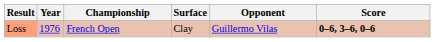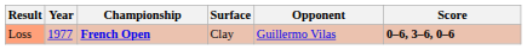 <table class='sortable wikitable'>
 <tr>
 <th style="width:40px">Result</th>
 <th style="width:35px">Year</th>
 <th style="width:160px">Championship</th>
 <th style="width:50px">Surface</th>
 <th style="width:160px">Opponent</th>
 <th style="width:170px" class="unsortable">Score</th>
 </tr>
 <tr style="background:#ebc2af;">
 <td style="background:#ffa07a;">Loss</td>
-<td><a href='#'>1976</a></td>
-<td><a href='#'>French Open</a></td>
+<td><a href='#'>1977</a></td>
+<td><strong><a href='#'>French Open</a></strong></td>
 <td>Clay</td>
 <td> <a href='#'>Guillermo Vilas</a></td>
 <td><strong>0–6, 3–6, 0–6</strong></td>
 </tr>
 </table>
